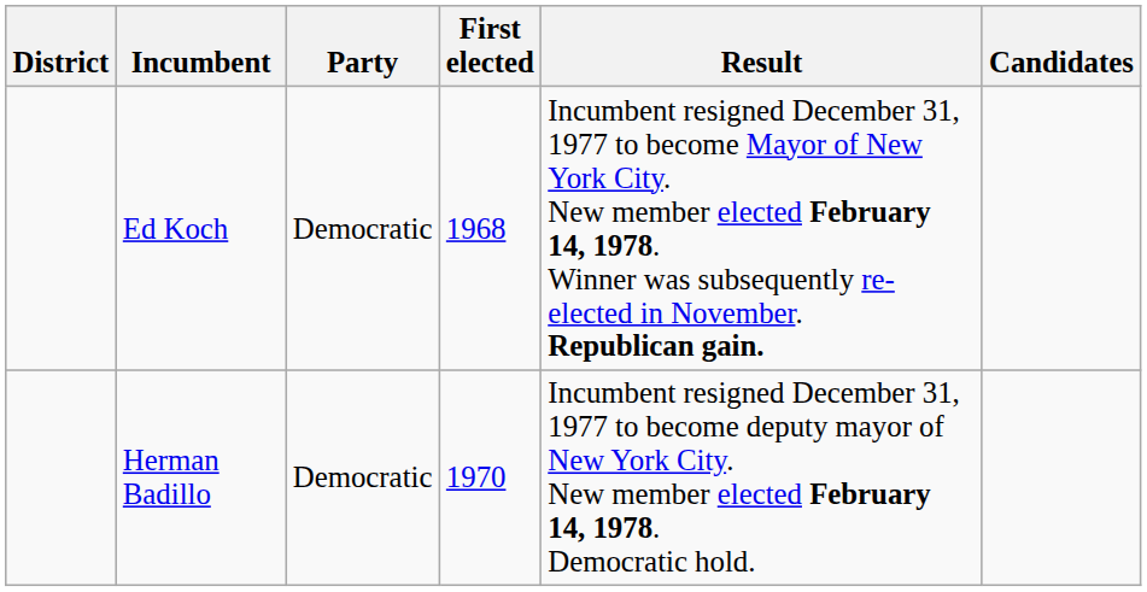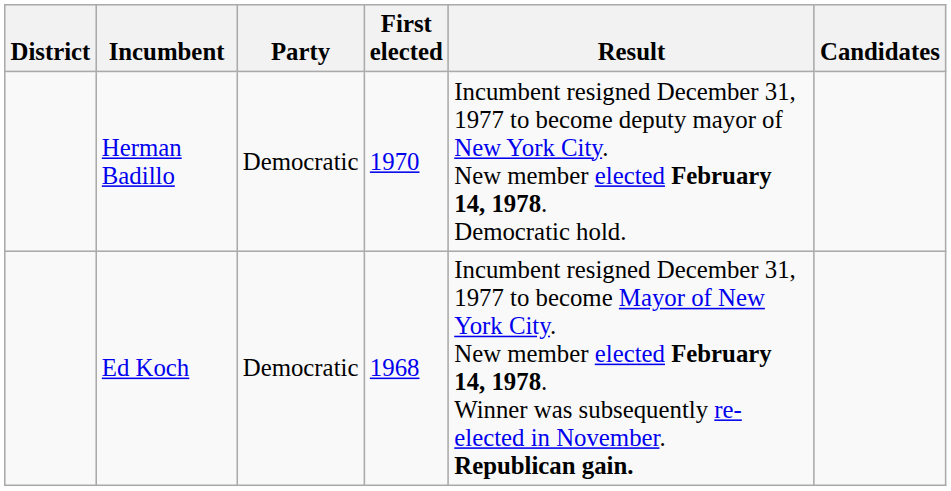 <table class=wikitable>
 <tr valign=bottom>
 <th>District</th>
 <th>Incumbent</th>
 <th>Party</th>
 <th>First<br>elected</th>
 <th>Result</th>
 <th>Candidates</th>
 </tr>
 <tr>
 <td></td>
+<td><a href='#'>Herman Badillo</a></td>
+<td>Democratic</td>
+<td><a href='#'>1970</a></td>
+<td>Incumbent resigned December 31, 1977 to become deputy mayor of <a href='#'>New York City</a>.<br>New member <a href='#'>elected</a> <strong>February 14, 1978</strong>.<br>Democratic hold.</td>
+<td nowrap></td>
+</tr>
+<tr>
+<td></td>
 <td><a href='#'>Ed Koch</a></td>
 <td>Democratic</td>
 <td><a href='#'>1968</a></td>
 <td>Incumbent resigned December 31, 1977 to become <a href='#'>Mayor of New York City</a>.<br>New member <a href='#'>elected</a> <strong>February 14, 1978</strong>.<br>Winner was subsequently <a href='#'>re-elected in November</a>.<br><strong>Republican gain.</strong></td>
 <td nowrap></td>
 </tr>
-<tr>
-<td></td>
-<td><a href='#'>Herman Badillo</a></td>
-<td>Democratic</td>
-<td><a href='#'>1970</a></td>
-<td>Incumbent resigned December 31, 1977 to become deputy mayor of <a href='#'>New York City</a>.<br>New member <a href='#'>elected</a> <strong>February 14, 1978</strong>.<br>Democratic hold.</td>
-<td nowrap></td>
-</tr>
 </table>
